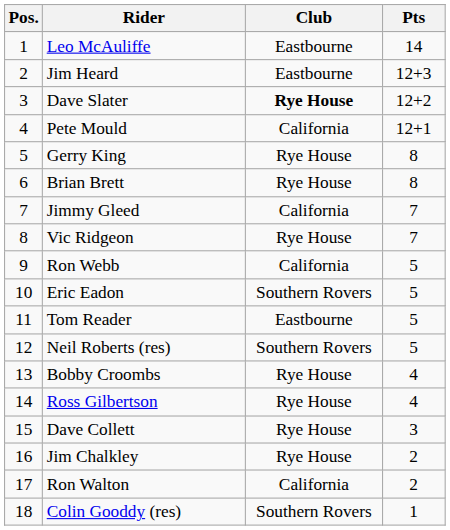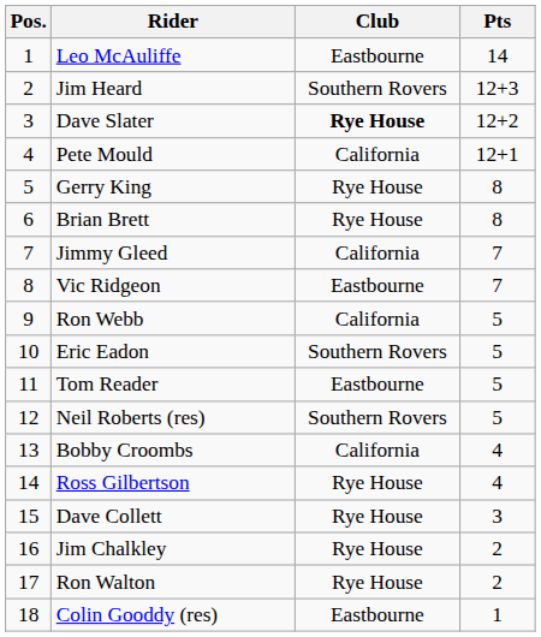 <table class=wikitable>
 <tr>
 <th width=25px>Pos.</th>
 <th width=180px>Rider</th>
 <th width=120px>Club</th>
 <th width=50px>Pts</th>
 </tr>
 <tr align=center >
 <td>1</td>
 <td align=left><a href='#'>Leo McAuliffe</a></td>
 <td>Eastbourne</td>
 <td>14</td>
 </tr>
 <tr align=center>
 <td>2</td>
 <td align=left>Jim Heard</td>
-<td>Eastbourne</td>
+<td>Southern Rovers</td>
 <td>12+3</td>
 </tr>
 <tr align=center>
 <td>3</td>
 <td align=left>Dave Slater</td>
 <td><strong>Rye House</strong></td>
 <td>12+2</td>
 </tr>
 <tr align=center>
 <td>4</td>
 <td align=left>Pete Mould</td>
 <td>California</td>
 <td>12+1</td>
 </tr>
 <tr align=center>
 <td>5</td>
 <td align=left>Gerry King</td>
 <td>Rye House</td>
 <td>8</td>
 </tr>
 <tr align=center>
 <td>6</td>
 <td align=left>Brian Brett</td>
 <td>Rye House</td>
 <td>8</td>
 </tr>
 <tr align=center>
 <td>7</td>
 <td align=left>Jimmy Gleed</td>
 <td>California</td>
 <td>7</td>
 </tr>
 <tr align=center>
 <td>8</td>
 <td align=left>Vic Ridgeon</td>
-<td>Rye House</td>
+<td>Eastbourne</td>
 <td>7</td>
 </tr>
 <tr align=center>
 <td>9</td>
 <td align=left>Ron Webb</td>
 <td>California</td>
 <td>5</td>
 </tr>
 <tr align=center>
 <td>10</td>
 <td align=left>Eric Eadon</td>
 <td>Southern Rovers</td>
 <td>5</td>
 </tr>
 <tr align=center>
 <td>11</td>
 <td align=left>Tom Reader</td>
 <td>Eastbourne</td>
 <td>5</td>
 </tr>
 <tr align=center>
 <td>12</td>
 <td align=left>Neil Roberts (res)</td>
 <td>Southern Rovers</td>
 <td>5</td>
 </tr>
 <tr align=center>
 <td>13</td>
 <td align=left>Bobby Croombs</td>
-<td>Rye House</td>
+<td>California</td>
 <td>4</td>
 </tr>
 <tr align=center>
 <td>14</td>
 <td align=left><a href='#'>Ross Gilbertson</a></td>
 <td>Rye House</td>
 <td>4</td>
 </tr>
 <tr align=center>
 <td>15</td>
 <td align=left>Dave Collett</td>
 <td>Rye House</td>
 <td>3</td>
 </tr>
 <tr align=center>
 <td>16</td>
 <td align=left>Jim Chalkley</td>
 <td>Rye House</td>
 <td>2</td>
 </tr>
 <tr align=center>
 <td>17</td>
 <td align=left>Ron Walton</td>
-<td>California</td>
+<td>Rye House</td>
 <td>2</td>
 </tr>
 <tr align=center>
 <td>18</td>
 <td align=left><a href='#'>Colin Gooddy</a> (res)</td>
-<td>Southern Rovers</td>
+<td>Eastbourne</td>
 <td>1</td>
 </tr>
 </table>
